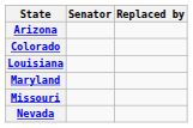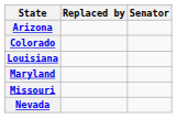 <table class="wikitable sortable plainrowheaders">
 <tr>
 <th scope="col">State</th>
+<th scope="col">Replaced by</th>
 <th scope="col">Senator</th>
-<th scope="col">Replaced by</th>
 </tr>
 <tr>
 <th><a href='#'>Arizona</a></th>
 <td></td>
 <td></td>
 </tr>
 <tr>
 <th><a href='#'>Colorado</a></th>
 <td></td>
 <td></td>
 </tr>
 <tr>
 <th><a href='#'>Louisiana</a></th>
 <td></td>
 <td></td>
 </tr>
 <tr>
 <th><a href='#'>Maryland</a></th>
 <td></td>
 <td></td>
 </tr>
 <tr>
 <th><a href='#'>Missouri</a></th>
 <td></td>
 <td></td>
 </tr>
 <tr>
 <th><a href='#'>Nevada</a></th>
 <td></td>
 <td></td>
 </tr>
 </table>
